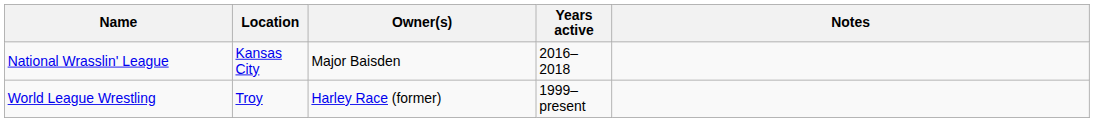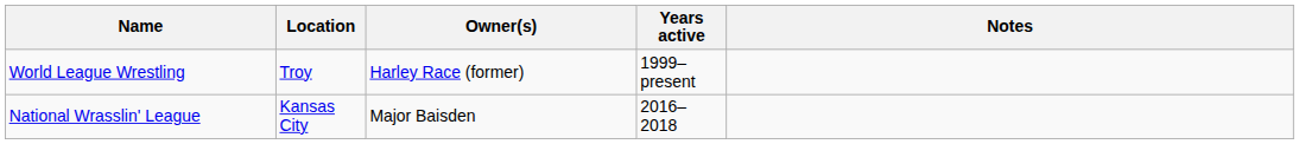 <table class=wikitable>
 <tr>
 <th style="width:21%;">Name</th>
 <th style="width:7%;">Location</th>
 <th style="width:21%;">Owner(s)</th>
 <th style="width:7%;">Years active</th>
 <th style="width:55%;">Notes</th>
 </tr>
 <tr>
+<td><a href='#'>World League Wrestling</a></td>
+<td><a href='#'>Troy</a></td>
+<td><a href='#'>Harley Race</a> (former)</td>
+<td>1999–present</td>
+<td></td>
+</tr>
+<tr>
 <td><a href='#'>National Wrasslin' League</a></td>
 <td><a href='#'>Kansas City</a></td>
 <td>Major Baisden</td>
 <td>2016–2018</td>
 <td></td>
 </tr>
-<tr>
-<td><a href='#'>World League Wrestling</a></td>
-<td><a href='#'>Troy</a></td>
-<td><a href='#'>Harley Race</a> (former)</td>
-<td>1999–present</td>
-<td></td>
-</tr>
 </table>
